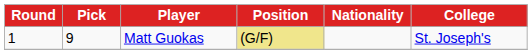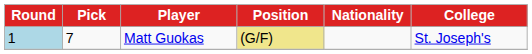 <table class="wikitable sortable sortable">
 <tr>
 <th style="background:#d22; color:white" width="10%">Round</th>
 <th style="background:#d22; color:white" width="10%">Pick</th>
 <th style="background:#d22; color:white" width="20%">Player</th>
 <th style="background:#d22; color:white" width="15%">Position</th>
 <th style="background:#d22; color:white" width="15%">Nationality</th>
 <th style="background:#d22; color:white" width="20%">College</th>
 </tr>
 <tr>
-<td>1</td>
-<td>9</td>
+<td style="background: lightblue;">1</td>
+<td>7</td>
 <td><a href='#'>Matt Guokas</a></td>
 <td style="background: khaki;">(G/F)</td>
 <td></td>
 <td><a href='#'>St. Joseph's</a></td>
 </tr>
 <tr>
 </tr>
 </table>
